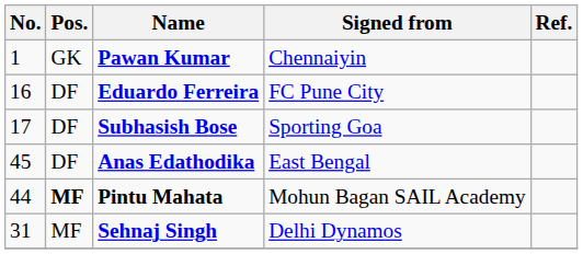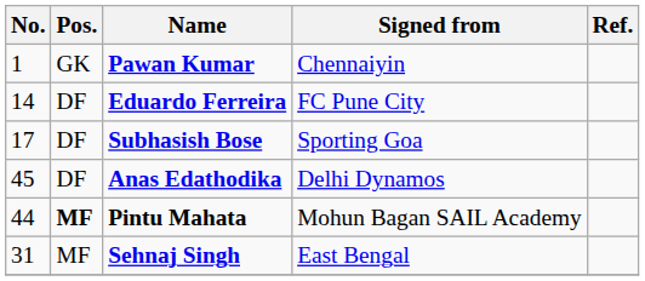 <table class="wikitable" style="text-align:left; font-size:95%">
 <tr>
 <th>No.</th>
 <th>Pos.</th>
 <th>Name</th>
 <th>Signed from</th>
 <th>Ref.</th>
 </tr>
 <tr>
 <td>1</td>
 <td>GK</td>
 <td scope="row"> <strong><a href='#'>Pawan Kumar</a></strong></td>
 <td> <a href='#'>Chennaiyin</a></td>
 <td></td>
 </tr>
 <tr>
-<td>16</td>
+<td>14</td>
 <td>DF</td>
 <td scope="row"> <strong><a href='#'>Eduardo Ferreira</a></strong></td>
 <td> <a href='#'>FC Pune City</a></td>
 <td></td>
 </tr>
 <tr>
 <td>17</td>
 <td>DF</td>
 <td scope="row"> <strong><a href='#'>Subhasish Bose</a></strong></td>
 <td> <a href='#'>Sporting Goa</a></td>
 <td></td>
 </tr>
 <tr>
 <td>45</td>
 <td>DF</td>
 <td scope="row"> <strong><a href='#'>Anas Edathodika</a></strong></td>
-<td> <a href='#'>East Bengal</a></td>
+<td> <a href='#'>Delhi Dynamos</a></td>
 <td></td>
 </tr>
 <tr>
 <td>44</td>
 <td><strong>MF</strong></td>
 <td scope="row"> <strong>Pintu Mahata</strong></td>
 <td> Mohun Bagan SAIL Academy</td>
 <td></td>
 </tr>
 <tr>
 <td>31</td>
 <td>MF</td>
 <td scope="row"> <strong><a href='#'>Sehnaj Singh</a></strong></td>
-<td> <a href='#'>Delhi Dynamos</a></td>
+<td> <a href='#'>East Bengal</a></td>
 <td></td>
 </tr>
 <tr>
 </tr>
 </table>
